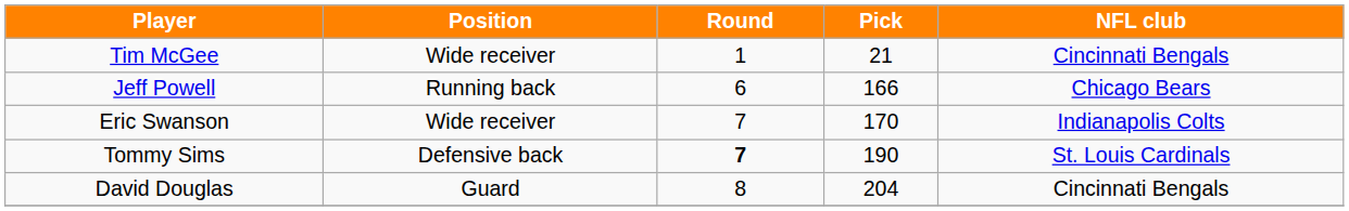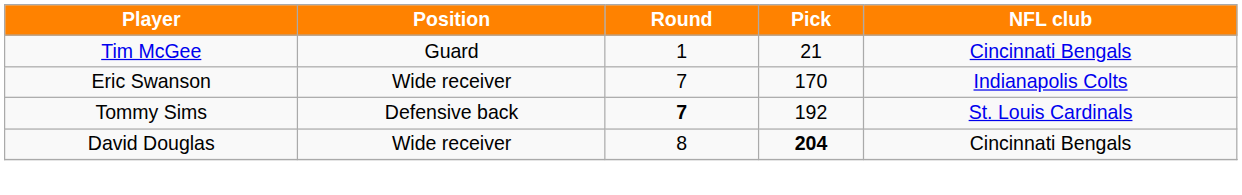 <table class="wikitable" width="80%">
 <tr align="center"  style="background:#FF8200;color:#FFFFFF;">
 <td><strong>Player</strong></td>
 <td><strong>Position</strong></td>
 <td><strong>Round</strong></td>
 <td><strong>Pick</strong></td>
 <td><strong>NFL club</strong></td>
 </tr>
 <tr align="center" bgcolor="">
 <td><a href='#'>Tim McGee</a></td>
-<td>Wide receiver</td>
+<td>Guard</td>
 <td>1</td>
 <td>21</td>
 <td><a href='#'>Cincinnati Bengals</a></td>
-</tr>
-<tr align="center" bgcolor="">
-<td><a href='#'>Jeff Powell</a></td>
-<td>Running back</td>
-<td>6</td>
-<td>166</td>
-<td><a href='#'>Chicago Bears</a></td>
 </tr>
 <tr align="center" bgcolor="">
 <td>Eric Swanson</td>
 <td>Wide receiver</td>
 <td>7</td>
 <td>170</td>
 <td><a href='#'>Indianapolis Colts</a></td>
 </tr>
 <tr align="center" bgcolor="">
 <td>Tommy Sims</td>
 <td>Defensive back</td>
 <td><strong>7</strong></td>
-<td>190</td>
+<td>192</td>
 <td><a href='#'>St. Louis Cardinals</a></td>
 </tr>
 <tr align="center" bgcolor="">
 <td>David Douglas</td>
-<td>Guard</td>
+<td>Wide receiver</td>
 <td>8</td>
-<td>204</td>
+<td><strong>204</strong></td>
 <td>Cincinnati Bengals</td>
 </tr>
 <tr align="center" bgcolor="">
 </tr>
 </table>
